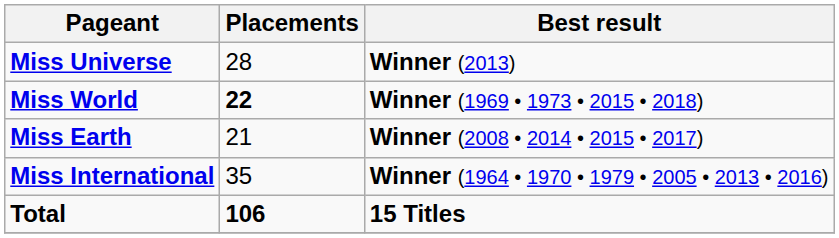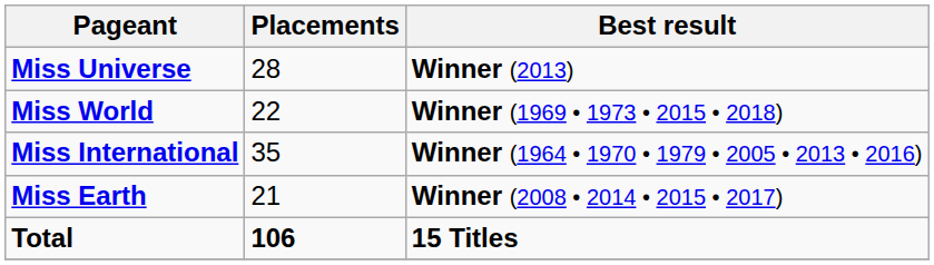 <table class="wikitable sortable">
 <tr>
 <th>Pageant</th>
 <th>Placements</th>
 <th>Best result</th>
 </tr>
 <tr>
 <td><strong><a href='#'>Miss Universe</a></strong></td>
 <td>28</td>
 <td><strong>Winner</strong>  <small>(<a href='#'>2013</a>)</small></td>
 </tr>
 <tr>
 <td><strong><a href='#'>Miss World</a></strong></td>
-<td><strong>22</strong></td>
+<td>22</td>
 <td><strong>Winner</strong>  <small>(<a href='#'>1969</a> • <a href='#'>1973</a> • <a href='#'>2015</a> • <a href='#'>2018</a>)</small></td>
+</tr>
+<tr>
+<td><strong><a href='#'>Miss International</a></strong></td>
+<td>35</td>
+<td><strong>Winner</strong>  <small>(<a href='#'>1964</a> • <a href='#'>1970</a> • <a href='#'>1979</a> • <a href='#'>2005</a> • <a href='#'>2013</a> • <a href='#'>2016</a>)</small></td>
 </tr>
 <tr>
 <td><strong><a href='#'>Miss Earth</a></strong></td>
 <td>21</td>
 <td><strong>Winner</strong>  <small>(<a href='#'>2008</a> • <a href='#'>2014</a> • <a href='#'>2015</a> • <a href='#'>2017</a>)</small></td>
-</tr>
-<tr>
-<td><strong><a href='#'>Miss International</a></strong></td>
-<td>35</td>
-<td><strong>Winner</strong>  <small>(<a href='#'>1964</a> • <a href='#'>1970</a> • <a href='#'>1979</a> • <a href='#'>2005</a> • <a href='#'>2013</a> • <a href='#'>2016</a>)</small></td>
 </tr>
 <tr>
 <td><strong>Total</strong></td>
 <td><strong>106</strong></td>
 <td><strong>15 Titles</strong></td>
 </tr>
 <tr>
 </tr>
 </table>
